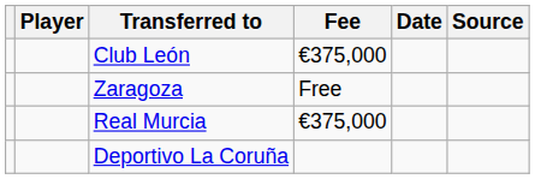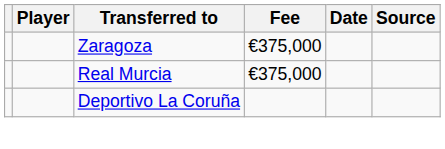 <table class="wikitable plainrowheaders sortable">
 <tr>
 <th></th>
 <th scope="col">Player</th>
 <th>Transferred to</th>
 <th style="width: 65px;">Fee</th>
 <th scope="col">Date</th>
 <th scope="col">Source</th>
 </tr>
 <tr>
 <td align="center"></td>
 <td></td>
-<td> <a href='#'>Club León</a></td>
+<td> <a href='#'>Zaragoza</a></td>
 <td>€375,000</td>
-<td></td>
-<td></td>
-</tr>
-<tr>
-<td align="center"></td>
-<td></td>
-<td> <a href='#'>Zaragoza</a></td>
-<td>Free</td>
 <td></td>
 <td></td>
 </tr>
 <tr>
 <td align="center"></td>
 <td></td>
 <td> <a href='#'>Real Murcia</a></td>
 <td>€375,000</td>
 <td></td>
 <td></td>
 </tr>
 <tr>
 <td align="center"></td>
 <td></td>
 <td> <a href='#'>Deportivo La Coruña</a></td>
 <td></td>
 <td></td>
 <td></td>
 </tr>
 </table>
